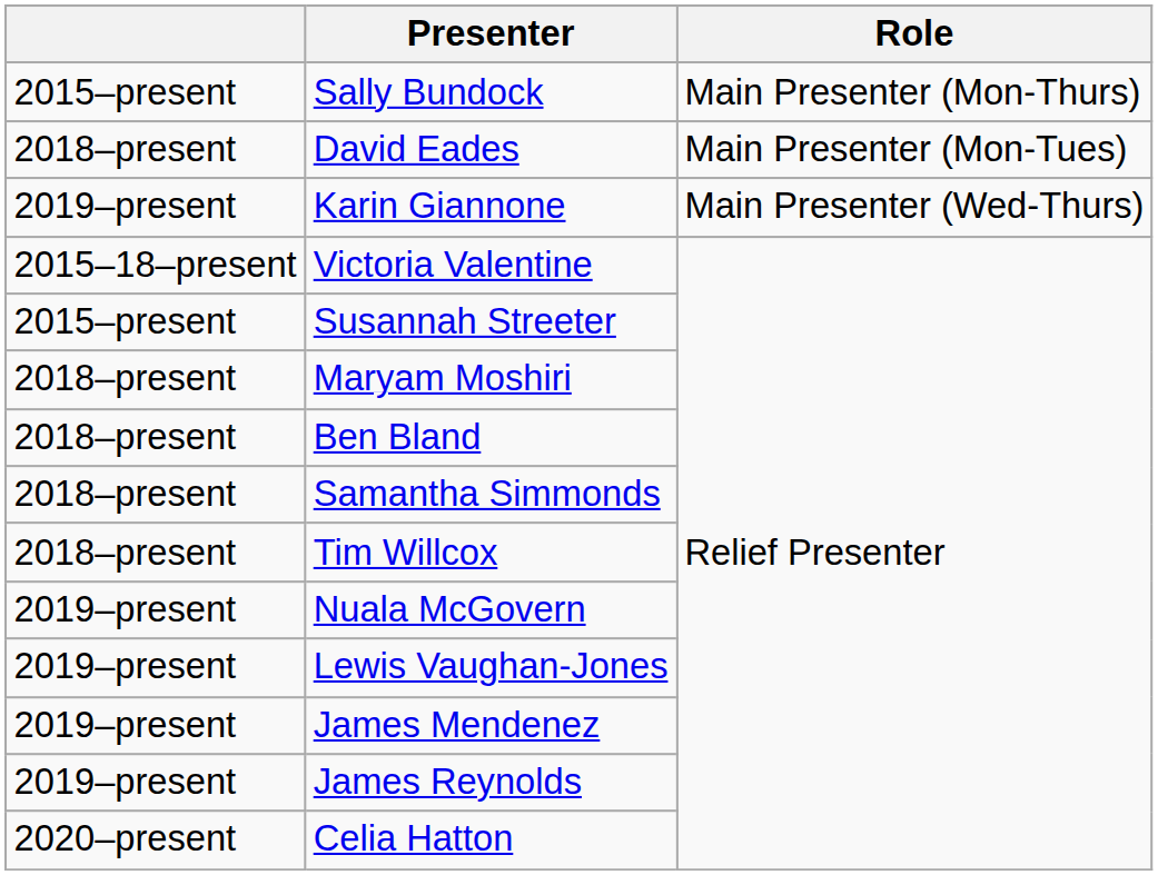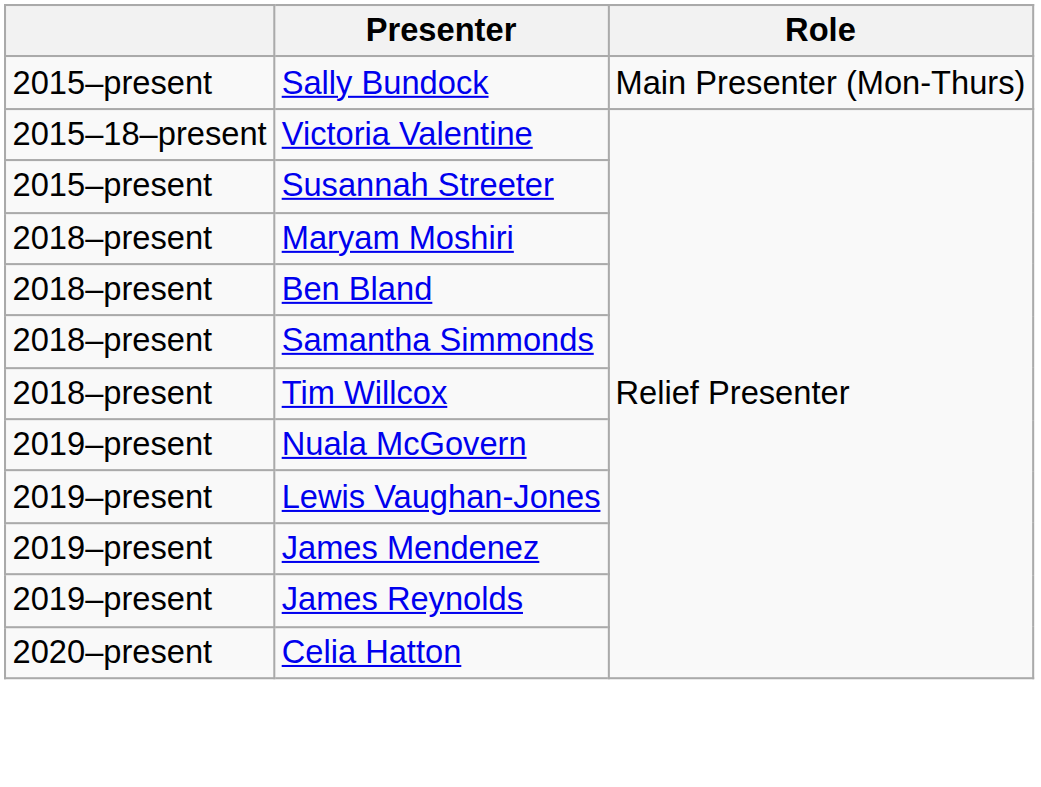 <table class="wikitable">
 <tr>
 <th></th>
 <th>Presenter</th>
 <th>Role</th>
 </tr>
 <tr>
 <td>2015–present</td>
 <td><a href='#'>Sally Bundock</a></td>
 <td>Main Presenter (Mon-Thurs)</td>
-</tr>
-<tr>
-<td>2018–present</td>
-<td><a href='#'>David Eades</a></td>
-<td>Main Presenter (Mon-Tues)</td>
-</tr>
-<tr>
-<td>2019–present</td>
-<td><a href='#'>Karin Giannone</a></td>
-<td>Main Presenter (Wed-Thurs)</td>
 </tr>
 <tr>
 <td>2015–18–present</td>
 <td><a href='#'>Victoria Valentine</a></td>
 <td rowspan="11">Relief Presenter</td>
 </tr>
 <tr>
 <td>2015–present</td>
 <td><a href='#'>Susannah Streeter</a></td>
 </tr>
 <tr>
 <td>2018–present</td>
 <td><a href='#'>Maryam Moshiri</a></td>
 </tr>
 <tr>
 <td>2018–present</td>
 <td><a href='#'>Ben Bland</a></td>
 </tr>
 <tr>
 <td>2018–present</td>
 <td><a href='#'>Samantha Simmonds</a></td>
 </tr>
 <tr>
 <td>2018–present</td>
 <td><a href='#'>Tim Willcox</a></td>
 </tr>
 <tr>
 <td>2019–present</td>
 <td><a href='#'>Nuala McGovern</a></td>
 </tr>
 <tr>
 <td>2019–present</td>
 <td><a href='#'>Lewis Vaughan-Jones</a></td>
 </tr>
 <tr>
 <td>2019–present</td>
 <td><a href='#'>James Mendenez</a></td>
 </tr>
 <tr>
 <td>2019–present</td>
 <td><a href='#'>James Reynolds</a></td>
 </tr>
 <tr>
 <td>2020–present</td>
 <td><a href='#'>Celia Hatton</a></td>
 </tr>
 </table>
